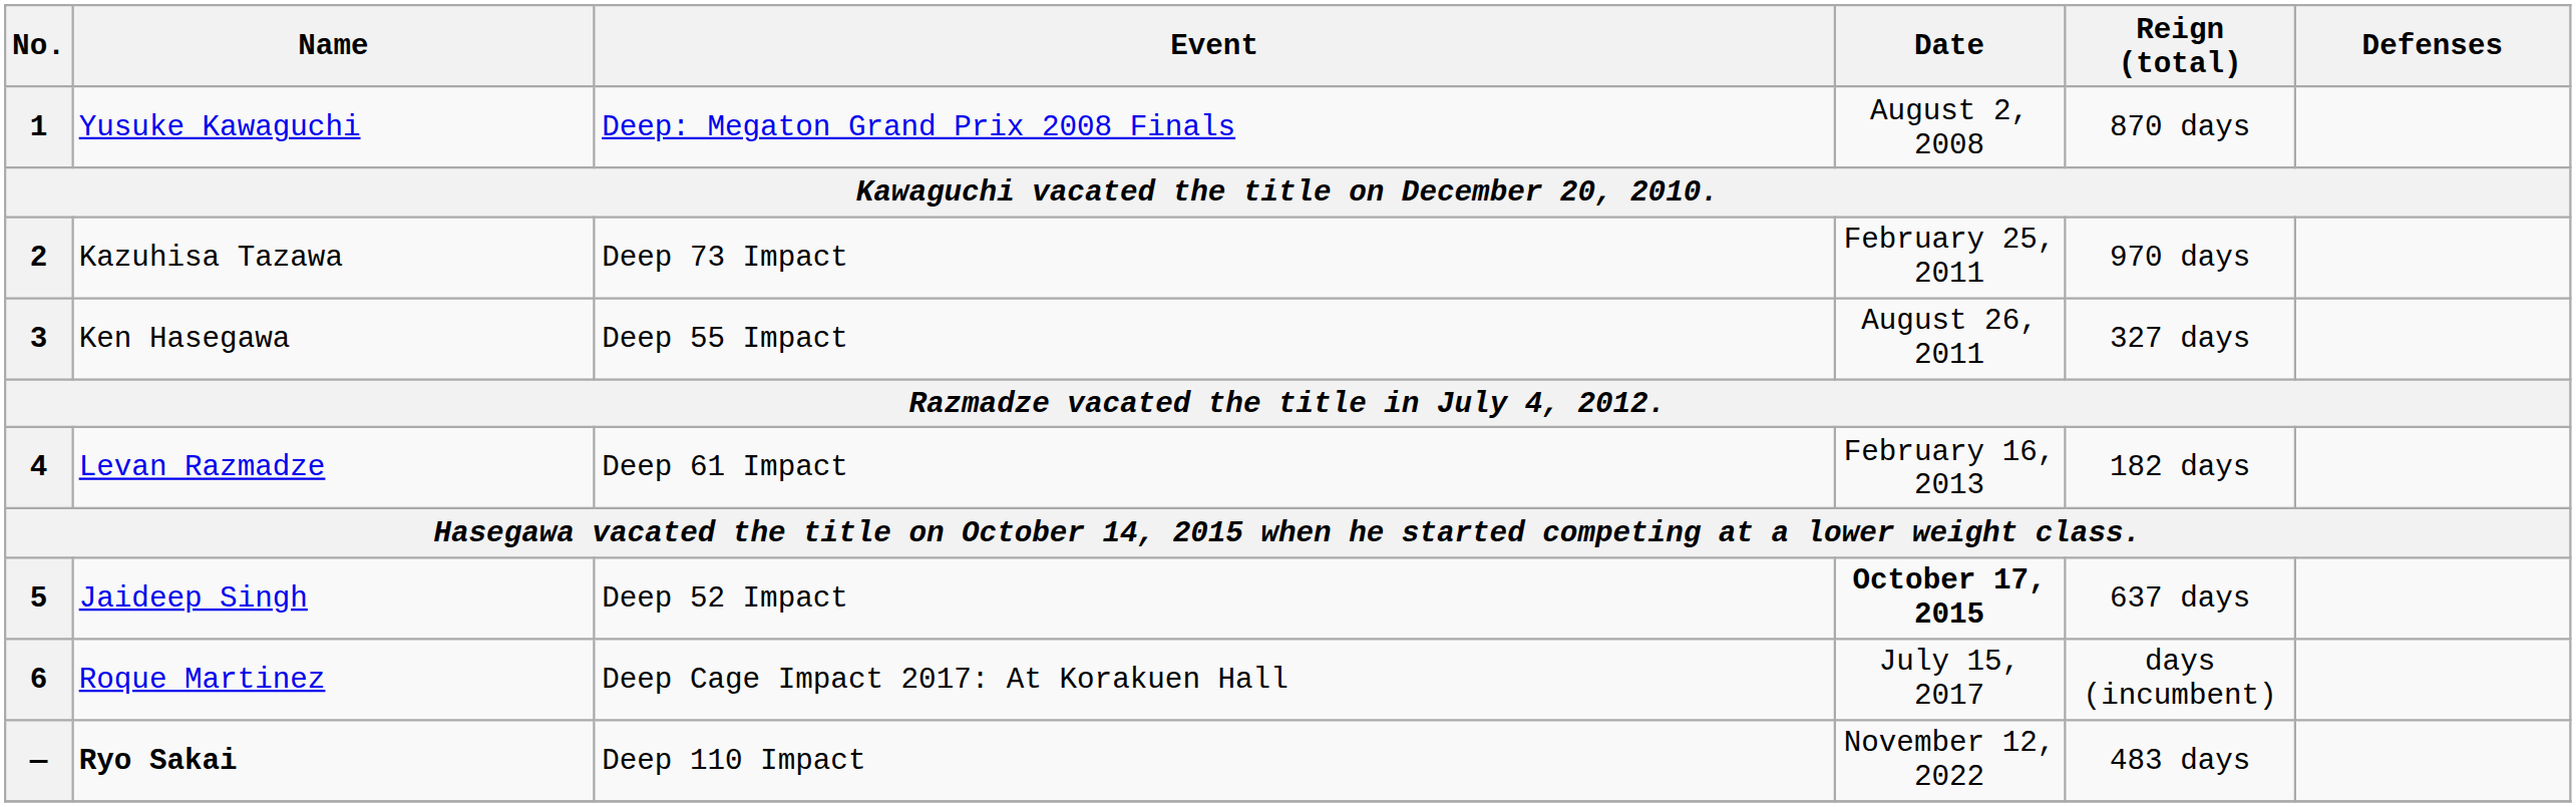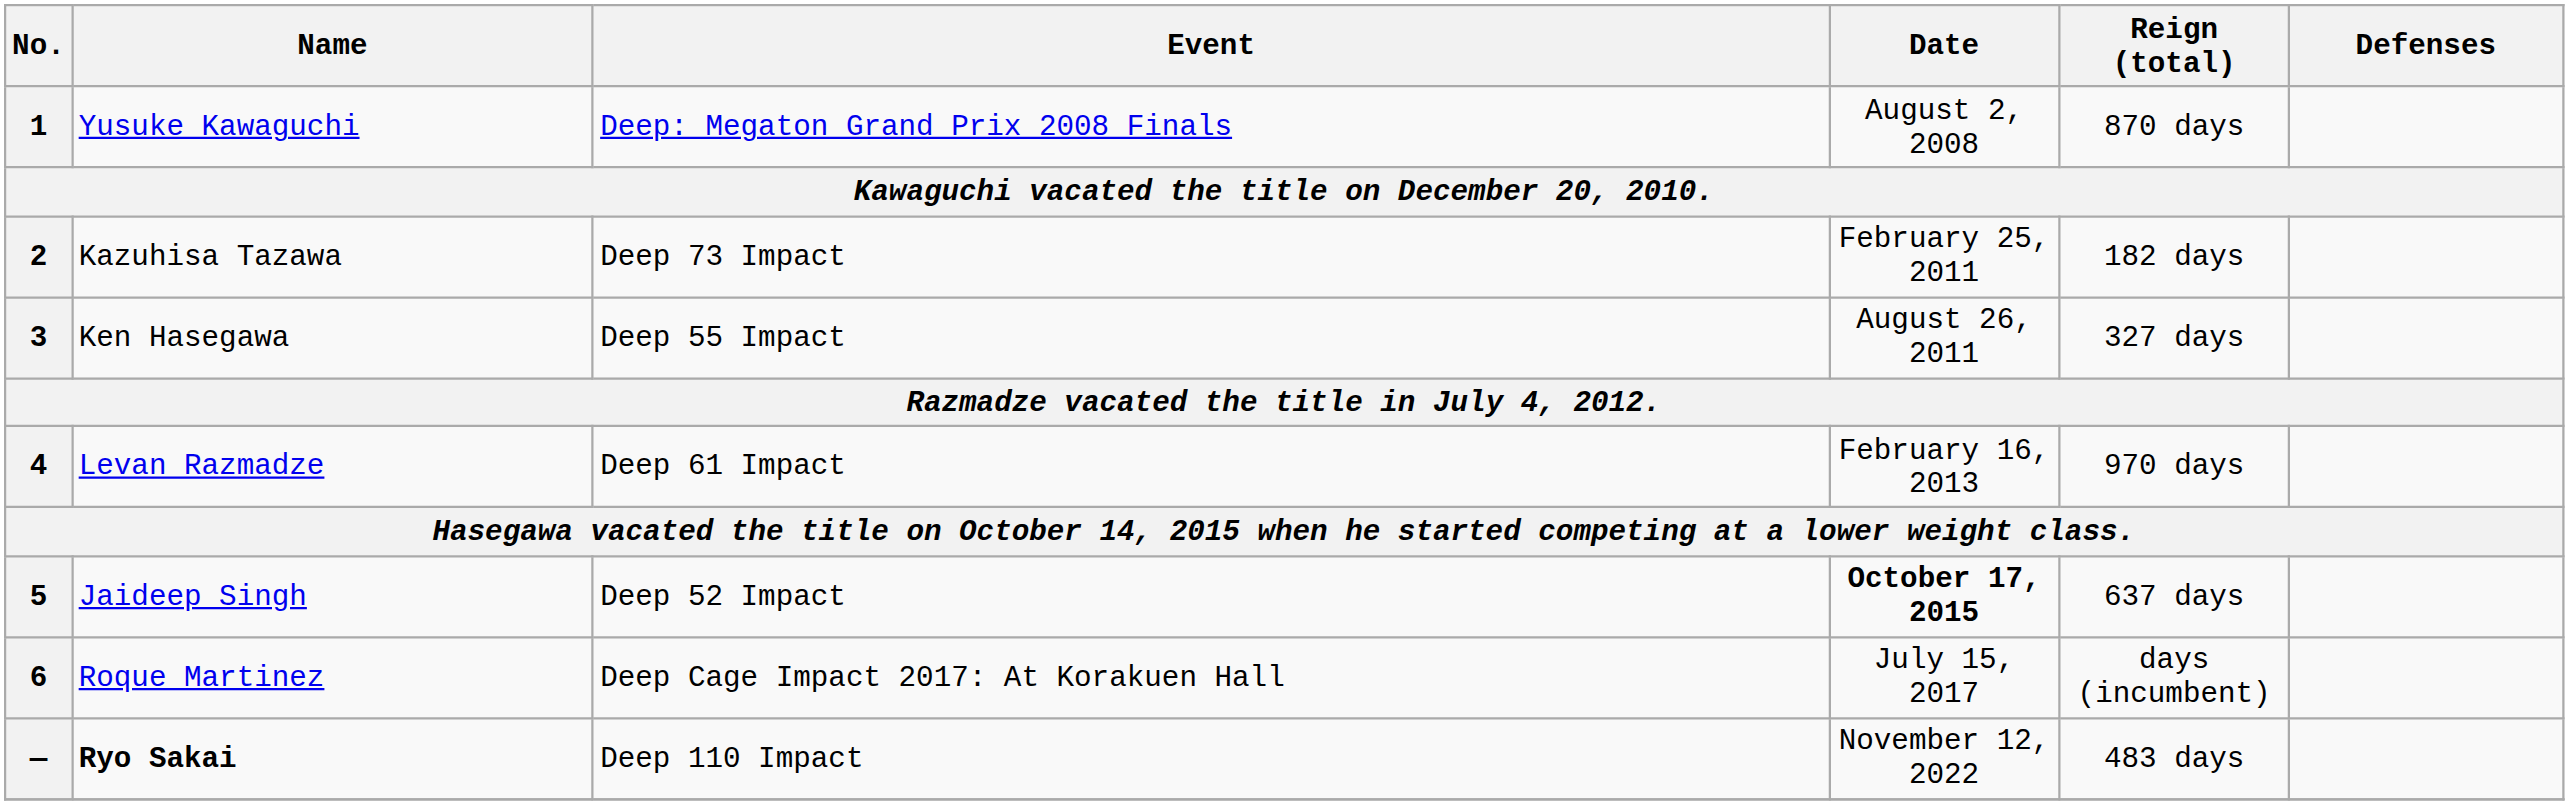 <table class="wikitable" style="width:90%;">
 <tr>
 <th style="width:2%;">No.</th>
 <th>Name</th>
 <th>Event</th>
 <th style="width:9%;">Date</th>
 <th style="width:9%;">Reign<br>(total)</th>
 <th>Defenses</th>
 </tr>
 <tr>
 <th>1</th>
 <td> <a href='#'>Yusuke Kawaguchi</a><br></td>
 <td><a href='#'>Deep: Megaton Grand Prix 2008 Finals</a><br></td>
 <td align=center>August 2, 2008</td>
 <td align=center>870 days</td>
 <td><br></td>
 </tr>
 <tr>
 <th colspan=6 align=center><em>Kawaguchi vacated the title on December 20, 2010.</em></th>
 </tr>
 <tr>
 <th>2</th>
 <td> Kazuhisa Tazawa<br></td>
 <td>Deep 73 Impact<br></td>
 <td align=center>February 25, 2011</td>
-<td align=center>970 days</td>
+<td align=center>182 days</td>
 <td></td>
 </tr>
 <tr>
 <th>3</th>
 <td> Ken Hasegawa<br></td>
 <td>Deep 55 Impact<br></td>
 <td align=center>August 26, 2011</td>
 <td align=center>327 days</td>
 <td><br></td>
 </tr>
 <tr>
 <th colspan=6 align=center><em>Razmadze vacated the title in July 4, 2012.</em></th>
 </tr>
 <tr>
 <th>4</th>
 <td> <a href='#'>Levan Razmadze</a></td>
 <td>Deep 61 Impact<br></td>
 <td align=center>February 16, 2013</td>
-<td align=center>182 days</td>
+<td align=center>970 days</td>
 <td><br></td>
 </tr>
 <tr>
 <th colspan=6 align=center><em>Hasegawa vacated the title on October 14, 2015 when he started competing at a lower weight class.</em></th>
 </tr>
 <tr>
 <th>5</th>
 <td> <a href='#'>Jaideep Singh</a><br></td>
 <td>Deep 52 Impact<br></td>
 <td align=center><strong>October 17, 2015</strong></td>
 <td align=center>637 days</td>
 <td></td>
 </tr>
 <tr>
 <th>6</th>
 <td> <a href='#'>Roque Martinez</a></td>
 <td>Deep Cage Impact 2017: At Korakuen Hall<br></td>
 <td align=center>July 15, 2017</td>
 <td align=center> days<br>(incumbent)</td>
 <td><br></td>
 </tr>
 <tr>
 <th>—</th>
 <td><strong> Ryo Sakai<br></strong></td>
 <td>Deep 110 Impact<br></td>
 <td align=center>November 12, 2022</td>
 <td align=center>483 days</td>
 <td></td>
 </tr>
 <tr>
 </tr>
 </table>
